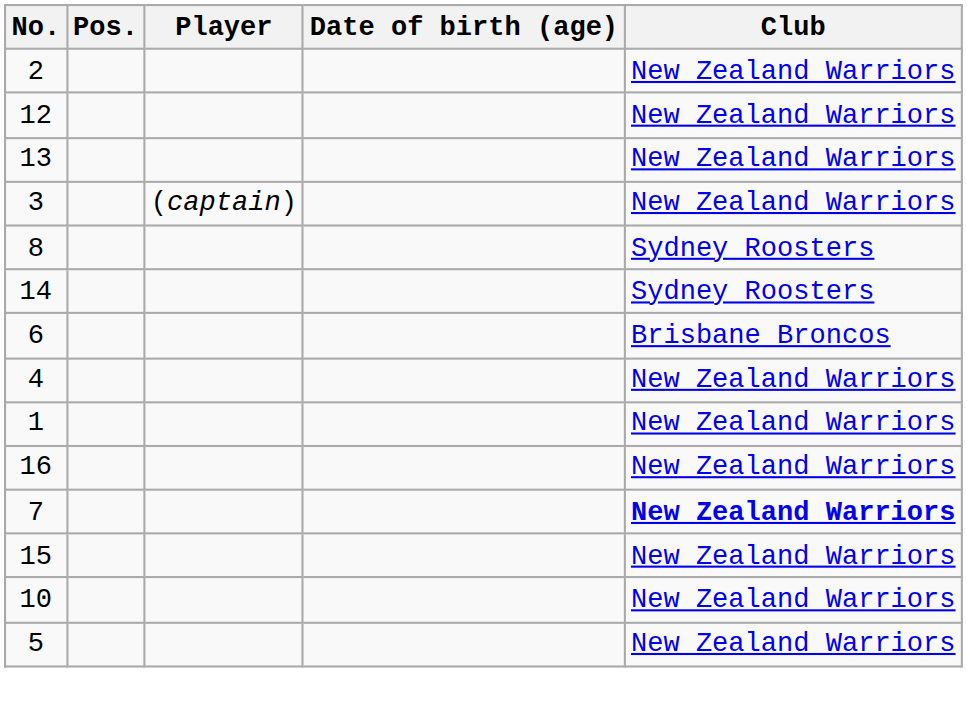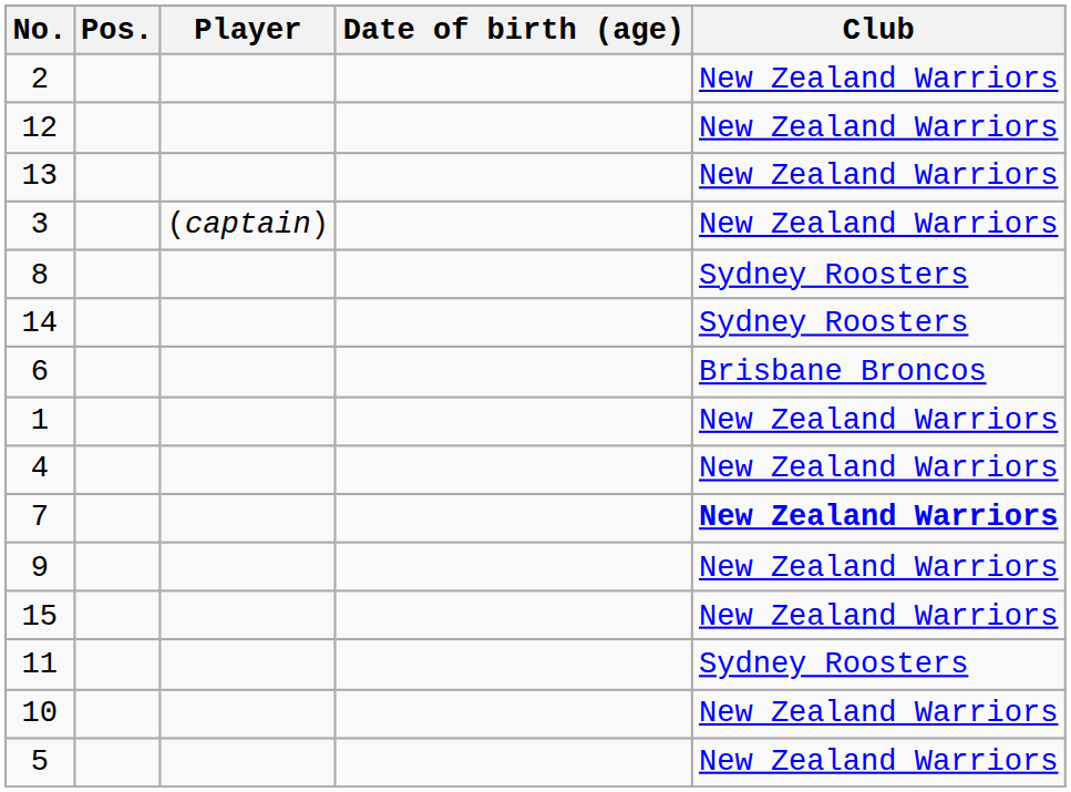 <table class="wikitable sortable">
 <tr>
 <th>No.</th>
 <th>Pos.</th>
 <th>Player</th>
 <th>Date of birth (age)</th>
 <th>Club</th>
 </tr>
 <tr>
 <td align=center>2</td>
 <td align=center></td>
 <td></td>
 <td></td>
 <td> <a href='#'>New Zealand Warriors</a></td>
 </tr>
 <tr>
 <td align=center>12</td>
 <td align=center></td>
 <td></td>
 <td></td>
 <td> <a href='#'>New Zealand Warriors</a></td>
 </tr>
 <tr>
 <td align=center>13</td>
 <td align=center></td>
 <td></td>
 <td></td>
 <td> <a href='#'>New Zealand Warriors</a></td>
 </tr>
 <tr>
 <td align=center>3</td>
 <td align=center></td>
 <td> (<em>captain</em>)</td>
 <td></td>
 <td> <a href='#'>New Zealand Warriors</a></td>
 </tr>
 <tr>
 <td align=center>8</td>
 <td align=center></td>
 <td></td>
 <td></td>
 <td> <a href='#'>Sydney Roosters</a></td>
 </tr>
 <tr>
 <td align=center>14</td>
 <td align=center></td>
 <td></td>
 <td></td>
 <td> <a href='#'>Sydney Roosters</a></td>
 </tr>
 <tr>
 <td align=center>6</td>
 <td align=center></td>
 <td></td>
 <td></td>
 <td> <a href='#'>Brisbane Broncos</a></td>
 </tr>
 <tr>
-<td align=center>4</td>
-<td align=center></td>
-<td></td>
-<td></td>
-<td> <a href='#'>New Zealand Warriors</a></td>
-</tr>
-<tr>
 <td align=center>1</td>
 <td align=center></td>
 <td></td>
 <td></td>
 <td> <a href='#'>New Zealand Warriors</a></td>
 </tr>
 <tr>
-<td align=center>16</td>
+<td align=center>4</td>
 <td align=center></td>
 <td></td>
 <td></td>
 <td> <a href='#'>New Zealand Warriors</a></td>
 </tr>
 <tr>
 <td align=center>7</td>
 <td align=center></td>
 <td></td>
 <td></td>
 <td><strong> <a href='#'>New Zealand Warriors</a></strong></td>
 </tr>
 <tr>
+<td align=center>9</td>
+<td align=center></td>
+<td></td>
+<td></td>
+<td> <a href='#'>New Zealand Warriors</a></td>
+</tr>
+<tr>
 <td align=center>15</td>
 <td align=center></td>
 <td></td>
 <td></td>
 <td> <a href='#'>New Zealand Warriors</a></td>
+</tr>
+<tr>
+<td align=center>11</td>
+<td align=center></td>
+<td></td>
+<td></td>
+<td> <a href='#'>Sydney Roosters</a></td>
 </tr>
 <tr>
 <td align=center>10</td>
 <td align=center></td>
 <td></td>
 <td></td>
 <td> <a href='#'>New Zealand Warriors</a></td>
 </tr>
 <tr>
 <td align=center>5</td>
 <td align=center></td>
 <td></td>
 <td></td>
 <td> <a href='#'>New Zealand Warriors</a></td>
 </tr>
 </table>
